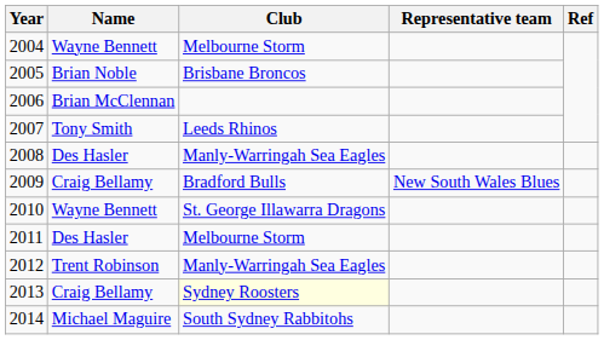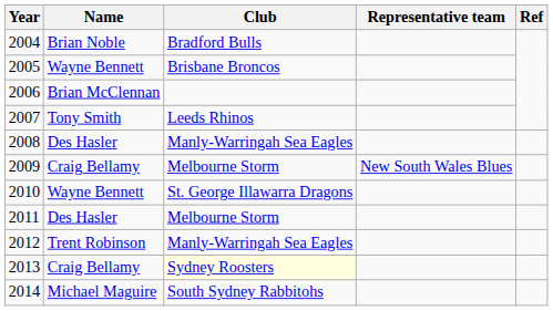 <table class="wikitable">
 <tr>
 <th>Year</th>
 <th>Name</th>
 <th>Club</th>
 <th>Representative team</th>
 <th>Ref</th>
 </tr>
 <tr>
 <td>2004</td>
-<td> <a href='#'>Wayne Bennett</a></td>
-<td> <a href='#'>Melbourne Storm</a></td>
+<td> <a href='#'>Brian Noble</a></td>
+<td> <a href='#'>Bradford Bulls</a></td>
 <td></td>
 <td rowspan="4"></td>
 </tr>
 <tr>
 <td>2005</td>
-<td> <a href='#'>Brian Noble</a></td>
+<td> <a href='#'>Wayne Bennett</a></td>
 <td> <a href='#'>Brisbane Broncos</a></td>
 <td></td>
 </tr>
 <tr>
 <td>2006</td>
 <td> <a href='#'>Brian McClennan</a></td>
 <td></td>
 <td></td>
 </tr>
 <tr>
 <td>2007</td>
 <td> <a href='#'>Tony Smith</a></td>
 <td> <a href='#'>Leeds Rhinos</a></td>
 <td></td>
 </tr>
 <tr>
 <td>2008</td>
 <td> <a href='#'>Des Hasler</a></td>
 <td> <a href='#'>Manly-Warringah Sea Eagles</a></td>
 <td></td>
 <td></td>
 </tr>
 <tr>
 <td>2009</td>
 <td> <a href='#'>Craig Bellamy</a></td>
-<td> <a href='#'>Bradford Bulls</a></td>
+<td> <a href='#'>Melbourne Storm</a></td>
 <td> <a href='#'>New South Wales Blues</a></td>
 <td></td>
 </tr>
 <tr>
 <td>2010</td>
 <td> <a href='#'>Wayne Bennett</a></td>
 <td> <a href='#'>St. George Illawarra Dragons</a></td>
 <td></td>
 <td></td>
 </tr>
 <tr>
 <td>2011</td>
 <td> <a href='#'>Des Hasler</a></td>
 <td> <a href='#'>Melbourne Storm</a></td>
 <td></td>
 <td></td>
 </tr>
 <tr>
 <td>2012</td>
 <td> <a href='#'>Trent Robinson</a></td>
 <td> <a href='#'>Manly-Warringah Sea Eagles</a></td>
 <td></td>
 <td></td>
 </tr>
 <tr>
 <td>2013</td>
 <td> <a href='#'>Craig Bellamy</a></td>
 <td style="background: lightyellow;"> <a href='#'>Sydney Roosters</a></td>
 <td></td>
 <td></td>
 </tr>
 <tr>
 <td>2014</td>
 <td> <a href='#'>Michael Maguire</a></td>
 <td> <a href='#'>South Sydney Rabbitohs</a></td>
 <td></td>
 <td></td>
 </tr>
 </table>
